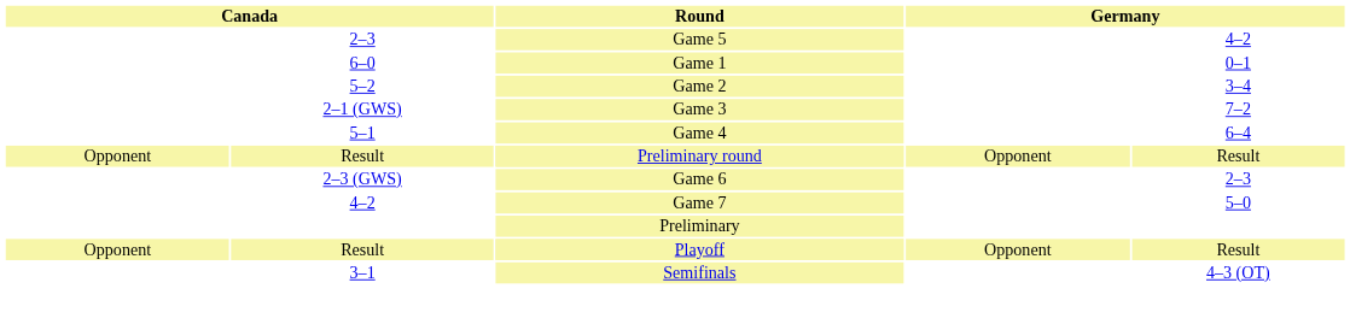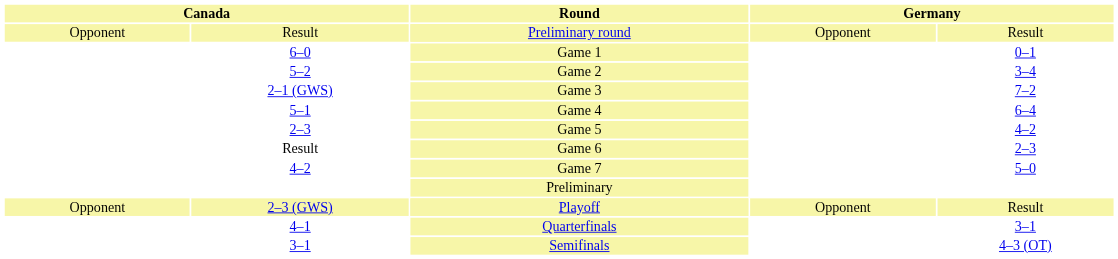 <table width="100%" style="text-align:center">
 <tr valign=top bgcolor=#F7F6A8>
 <th colspan=2 style="width:1*">Canada</th>
 <th>Round</th>
 <th colspan=2 style="width:1*">Germany</th>
 </tr>
-<tr>
-<td align=left></td>
-<td><a href='#'>2–3</a></td>
-<td bgcolor=#F7F6A8>Game 5</td>
-<td align=left></td>
-<td><a href='#'>4–2</a></td>
+<tr valign=top bgcolor=#F7F6A8>
+<td>Opponent</td>
+<td>Result</td>
+<td bgcolor=#F7F6A8><a href='#'>Preliminary round</a></td>
+<td>Opponent</td>
+<td>Result</td>
 </tr>
 <tr>
 <td align=left></td>
 <td><a href='#'>6–0</a></td>
 <td bgcolor=#F7F6A8>Game 1</td>
 <td align=left></td>
 <td><a href='#'>0–1</a></td>
 </tr>
 <tr>
 <td align=left></td>
 <td><a href='#'>5–2</a></td>
 <td bgcolor=#F7F6A8>Game 2</td>
 <td align=left></td>
 <td><a href='#'>3–4</a></td>
 </tr>
 <tr>
 <td align=left></td>
 <td><a href='#'>2–1 (GWS)</a></td>
 <td bgcolor=#F7F6A8>Game 3</td>
 <td align=left></td>
 <td><a href='#'>7–2</a></td>
 </tr>
 <tr>
 <td align=left></td>
 <td><a href='#'>5–1</a></td>
 <td bgcolor=#F7F6A8>Game 4</td>
 <td align=left></td>
 <td><a href='#'>6–4</a></td>
 </tr>
-<tr valign=top bgcolor=#F7F6A8>
-<td>Opponent</td>
-<td>Result</td>
-<td bgcolor=#F7F6A8><a href='#'>Preliminary round</a></td>
-<td>Opponent</td>
-<td>Result</td>
+<tr>
+<td align=left></td>
+<td><a href='#'>2–3</a></td>
+<td bgcolor=#F7F6A8>Game 5</td>
+<td align=left></td>
+<td><a href='#'>4–2</a></td>
 </tr>
 <tr>
 <td align=left></td>
-<td><a href='#'>2–3 (GWS)</a></td>
+<td>Result</td>
 <td bgcolor=#F7F6A8>Game 6</td>
 <td align=left></td>
 <td><a href='#'>2–3</a></td>
 </tr>
 <tr>
 <td align=left></td>
 <td><a href='#'>4–2</a></td>
 <td bgcolor=#F7F6A8>Game 7</td>
 <td align=left></td>
 <td><a href='#'>5–0</a></td>
 </tr>
 <tr>
 <td colspan="2" align=center><br></td>
 <td bgcolor="#F7F6A8">Preliminary</td>
 <td colspan=2 align=center><br></td>
 </tr>
 <tr valign=top bgcolor=#F7F6A8>
 <td>Opponent</td>
-<td>Result</td>
+<td><a href='#'>2–3 (GWS)</a></td>
 <td bgcolor=#F7F6A8><a href='#'>Playoff</a></td>
 <td>Opponent</td>
 <td>Result</td>
+</tr>
+<tr>
+<td align=left></td>
+<td><a href='#'>4–1</a></td>
+<td bgcolor=#F7F6A8><a href='#'>Quarterfinals</a></td>
+<td align=left></td>
+<td><a href='#'>3–1</a></td>
 </tr>
 <tr>
 <td align=left></td>
 <td><a href='#'>3–1</a></td>
 <td bgcolor=#F7F6A8><a href='#'>Semifinals</a></td>
 <td align=left></td>
 <td><a href='#'>4–3 (OT)</a></td>
 </tr>
 </table>
